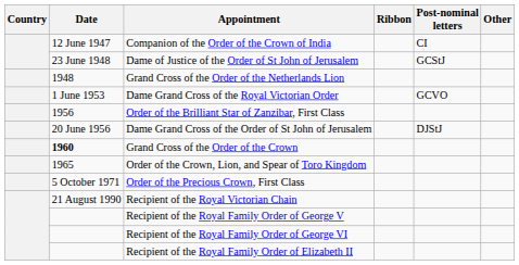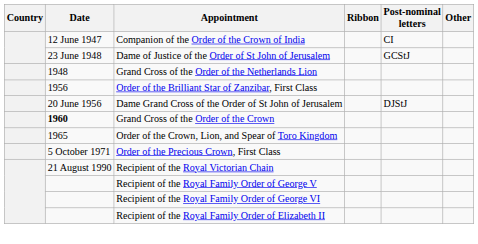 <table class="wikitable plainrowheaders">
 <tr>
 <th scope="col">Country</th>
 <th scope="col">Date</th>
 <th scope="col">Appointment</th>
 <th scope="col">Ribbon</th>
 <th scope="col">Post-nominal<br>letters</th>
 <th>Other</th>
 </tr>
 <tr>
 <th rowspan="2"></th>
 <td>12 June 1947</td>
 <td>Companion of the <a href='#'>Order of the Crown of India</a></td>
 <td></td>
 <td>CI</td>
 <td></td>
 </tr>
 <tr>
 <td>23 June 1948</td>
 <td>Dame of Justice of the <a href='#'>Order of St John of Jerusalem</a></td>
 <td></td>
 <td>GCStJ</td>
 <td></td>
 </tr>
 <tr>
 <th></th>
 <td>1948</td>
 <td>Grand Cross of the <a href='#'>Order of the Netherlands Lion</a></td>
 <td></td>
 <td></td>
-<td></td>
-</tr>
-<tr>
-<th></th>
-<td>1 June 1953</td>
-<td>Dame Grand Cross of the <a href='#'>Royal Victorian Order</a></td>
-<td></td>
-<td>GCVO</td>
 <td></td>
 </tr>
 <tr>
 <th></th>
 <td>1956</td>
 <td><a href='#'>Order of the Brilliant Star of Zanzibar</a>, First Class</td>
 <td></td>
 <td></td>
 <td></td>
 </tr>
 <tr>
 <th></th>
 <td>20 June 1956</td>
 <td>Dame Grand Cross of the Order of St John of Jerusalem</td>
 <td></td>
 <td>DJStJ</td>
 <td></td>
 </tr>
 <tr>
 <th></th>
 <td><strong>1960</strong></td>
 <td>Grand Cross of the <a href='#'>Order of the Crown</a></td>
 <td></td>
 <td></td>
 <td></td>
 </tr>
 <tr>
 <th></th>
 <td>1965</td>
 <td>Order of the Crown, Lion, and Spear of <a href='#'>Toro Kingdom</a></td>
 <td></td>
 <td></td>
 <td></td>
 </tr>
 <tr>
 <th></th>
 <td>5 October 1971</td>
 <td><a href='#'>Order of the Precious Crown</a>, First Class</td>
 <td></td>
 <td></td>
 <td></td>
 </tr>
 <tr>
 <th rowspan="4"></th>
 <td>21 August 1990</td>
 <td>Recipient of the <a href='#'>Royal Victorian Chain</a></td>
 <td></td>
 <td></td>
 <td></td>
 </tr>
 <tr>
 <td></td>
 <td>Recipient of the <a href='#'>Royal Family Order of George V</a></td>
 <td></td>
 <td></td>
 <td></td>
 </tr>
 <tr>
 <td></td>
 <td>Recipient of the <a href='#'>Royal Family Order of George VI</a></td>
 <td></td>
 <td></td>
 <td></td>
 </tr>
 <tr>
 <td></td>
 <td>Recipient of the <a href='#'>Royal Family Order of Elizabeth II</a></td>
 <td></td>
 <td></td>
 <td></td>
 </tr>
 </table>
